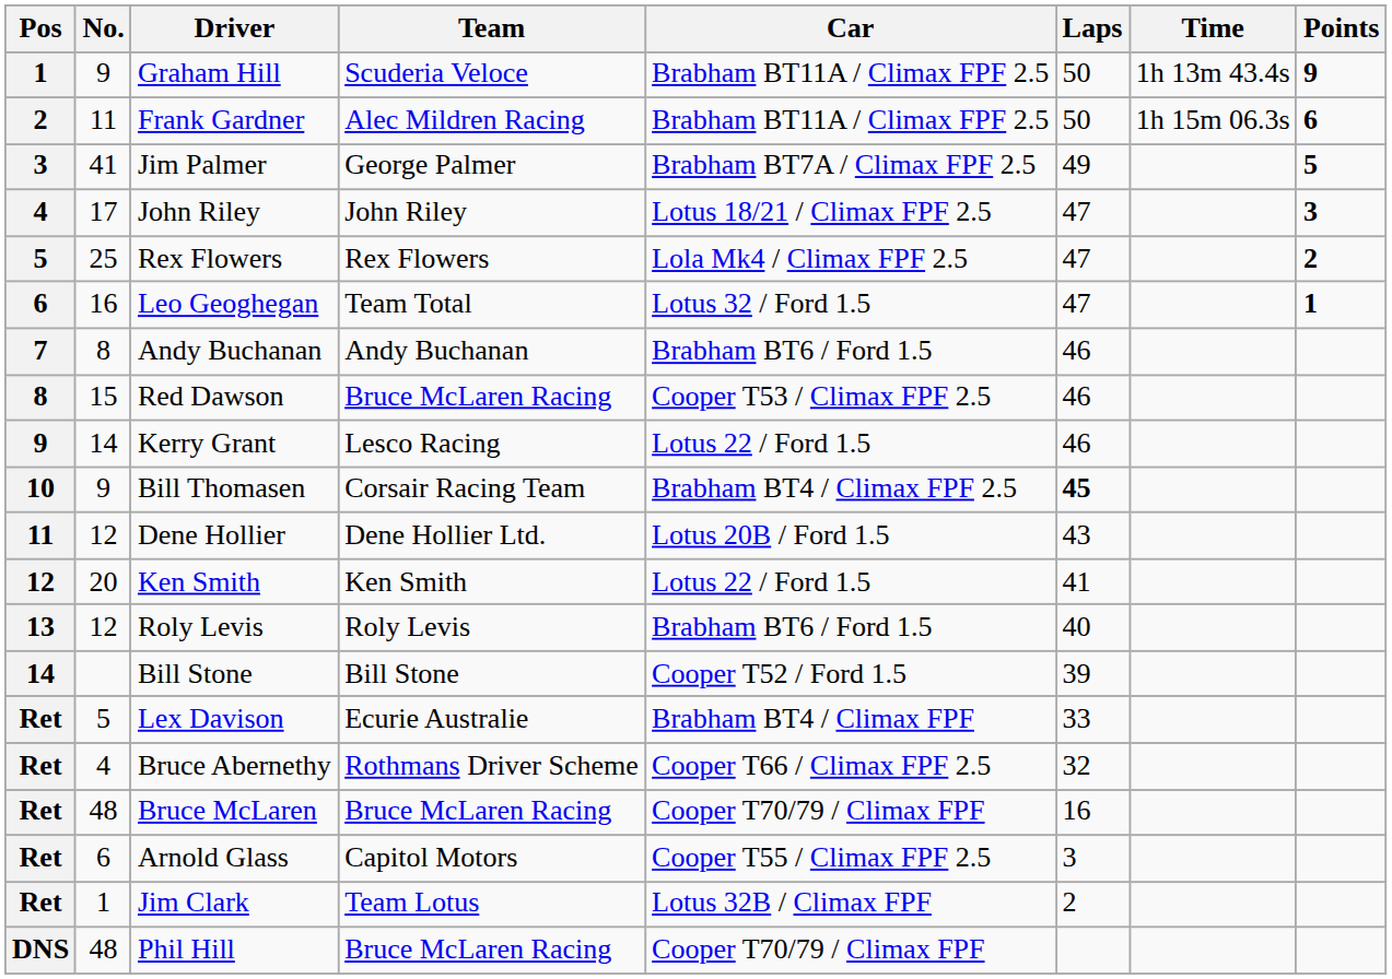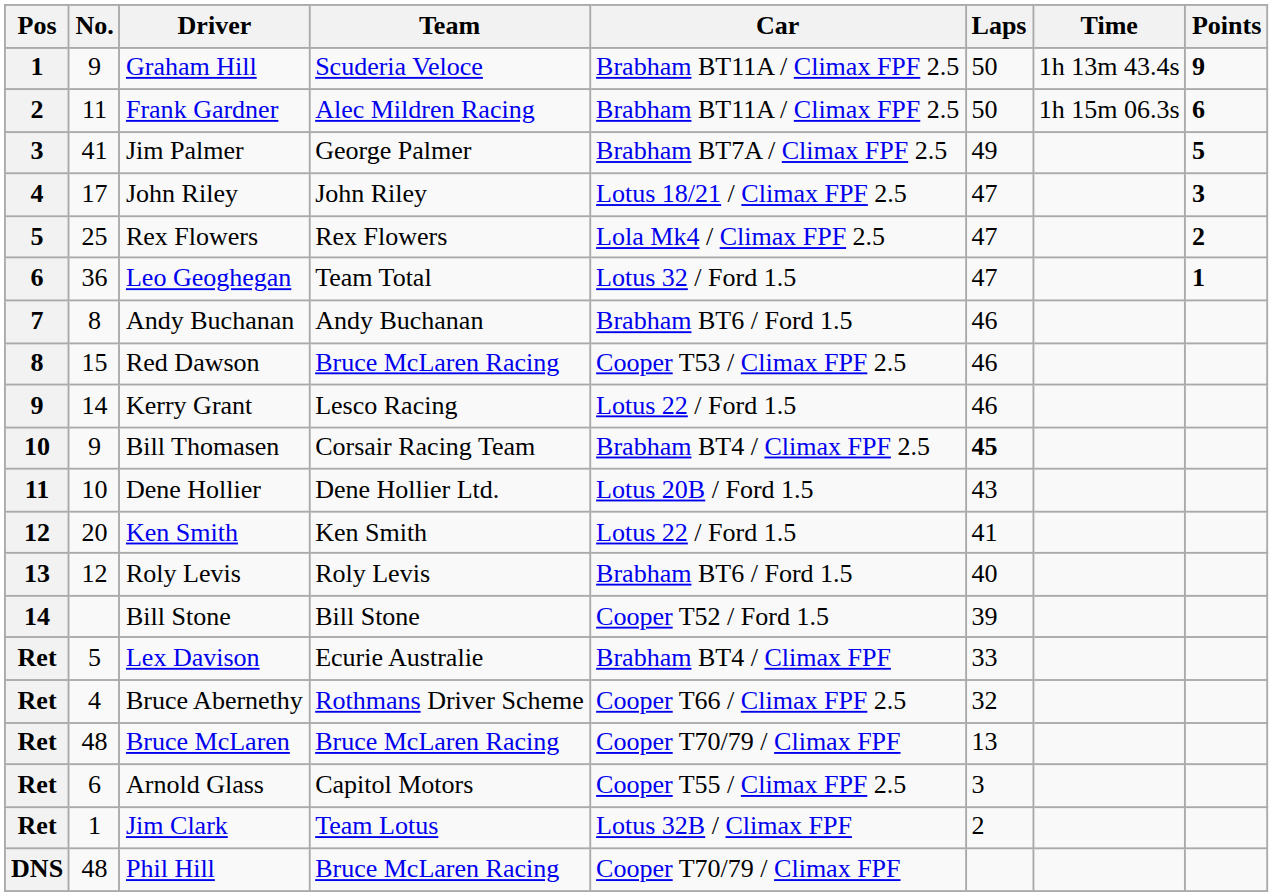 <table class="wikitable" style="font-size: 87%;">
 <tr>
 <th>Pos</th>
 <th>No.</th>
 <th>Driver</th>
 <th>Team</th>
 <th>Car</th>
 <th>Laps</th>
 <th>Time</th>
 <th>Points</th>
 </tr>
 <tr>
 <th>1</th>
 <td align="center">9</td>
 <td> <a href='#'>Graham Hill</a></td>
 <td><a href='#'>Scuderia Veloce</a></td>
 <td><a href='#'>Brabham</a> BT11A / <a href='#'>Climax FPF</a> 2.5</td>
 <td>50</td>
 <td>1h 13m 43.4s</td>
 <td><strong>9</strong></td>
 </tr>
 <tr>
 <th>2</th>
 <td align="center">11</td>
 <td> <a href='#'>Frank Gardner</a></td>
 <td><a href='#'>Alec Mildren Racing</a></td>
 <td><a href='#'>Brabham</a> BT11A / <a href='#'>Climax FPF</a> 2.5</td>
 <td>50</td>
 <td>1h 15m 06.3s</td>
 <td><strong>6</strong></td>
 </tr>
 <tr>
 <th>3</th>
 <td align="center">41</td>
 <td> Jim Palmer</td>
 <td>George Palmer</td>
 <td><a href='#'>Brabham</a> BT7A / <a href='#'>Climax FPF</a> 2.5</td>
 <td>49</td>
 <td></td>
 <td><strong>5</strong></td>
 </tr>
 <tr>
 <th>4</th>
 <td align="center">17</td>
 <td> John Riley</td>
 <td>John Riley</td>
 <td><a href='#'>Lotus 18/21</a> / <a href='#'>Climax FPF</a> 2.5</td>
 <td>47</td>
 <td></td>
 <td><strong>3</strong></td>
 </tr>
 <tr>
 <th>5</th>
 <td align="center">25</td>
 <td> Rex Flowers</td>
 <td>Rex Flowers</td>
 <td><a href='#'>Lola Mk4</a> / <a href='#'>Climax FPF</a> 2.5</td>
 <td>47</td>
 <td></td>
 <td><strong>2</strong></td>
 </tr>
 <tr>
 <th>6</th>
-<td align="center">16</td>
+<td align="center">36</td>
 <td> <a href='#'>Leo Geoghegan</a></td>
 <td>Team Total</td>
 <td><a href='#'>Lotus 32</a> / Ford 1.5</td>
 <td>47</td>
 <td></td>
 <td><strong>1</strong></td>
 </tr>
 <tr>
 <th>7</th>
 <td align="center">8</td>
 <td> Andy Buchanan</td>
 <td>Andy Buchanan</td>
 <td><a href='#'>Brabham</a> BT6 / Ford 1.5</td>
 <td>46</td>
 <td></td>
 <td></td>
 </tr>
 <tr>
 <th>8</th>
 <td align="center">15</td>
 <td> Red Dawson</td>
 <td><a href='#'>Bruce McLaren Racing</a></td>
 <td><a href='#'>Cooper</a> T53 / <a href='#'>Climax FPF</a> 2.5</td>
 <td>46</td>
 <td></td>
 <td></td>
 </tr>
 <tr>
 <th>9</th>
 <td align="center">14</td>
 <td> Kerry Grant</td>
 <td>Lesco Racing</td>
 <td><a href='#'>Lotus 22</a> / Ford 1.5</td>
 <td>46</td>
 <td></td>
 <td></td>
 </tr>
 <tr>
 <th>10</th>
 <td align="center">9</td>
 <td> Bill Thomasen</td>
 <td>Corsair Racing Team</td>
 <td><a href='#'>Brabham</a> BT4 / <a href='#'>Climax FPF</a> 2.5</td>
 <td><strong>45</strong></td>
 <td></td>
 <td></td>
 </tr>
 <tr>
 <th>11</th>
-<td align="center">12</td>
+<td align="center">10</td>
 <td> Dene Hollier</td>
 <td>Dene Hollier Ltd.</td>
 <td><a href='#'>Lotus 20B</a> / Ford 1.5</td>
 <td>43</td>
 <td></td>
 <td></td>
 </tr>
 <tr>
 <th>12</th>
 <td align="center">20</td>
 <td> <a href='#'>Ken Smith</a></td>
 <td>Ken Smith</td>
 <td><a href='#'>Lotus 22</a> / Ford 1.5</td>
 <td>41</td>
 <td></td>
 <td></td>
 </tr>
 <tr>
 <th>13</th>
 <td align="center">12</td>
 <td> Roly Levis</td>
 <td>Roly Levis</td>
 <td><a href='#'>Brabham</a> BT6 / Ford 1.5</td>
 <td>40</td>
 <td></td>
 <td></td>
 </tr>
 <tr>
 <th>14</th>
 <td></td>
 <td> Bill Stone</td>
 <td>Bill Stone</td>
 <td><a href='#'>Cooper</a> T52 / Ford 1.5</td>
 <td>39</td>
 <td></td>
 <td></td>
 </tr>
 <tr>
 <th>Ret</th>
 <td align="center">5</td>
 <td> <a href='#'>Lex Davison</a></td>
 <td>Ecurie Australie</td>
 <td><a href='#'>Brabham</a> BT4 / <a href='#'>Climax FPF</a></td>
 <td>33</td>
 <td></td>
 <td></td>
 </tr>
 <tr>
 <th>Ret</th>
 <td align="center">4</td>
 <td> Bruce Abernethy</td>
 <td><a href='#'>Rothmans</a> Driver Scheme</td>
 <td><a href='#'>Cooper</a> T66 / <a href='#'>Climax FPF</a> 2.5</td>
 <td>32</td>
 <td></td>
 <td></td>
 </tr>
 <tr>
 <th>Ret</th>
 <td align="center">48</td>
 <td> <a href='#'>Bruce McLaren</a></td>
 <td><a href='#'>Bruce McLaren Racing</a></td>
 <td><a href='#'>Cooper</a> T70/79 / <a href='#'>Climax FPF</a></td>
-<td>16</td>
+<td>13</td>
 <td></td>
 <td></td>
 </tr>
 <tr>
 <th>Ret</th>
 <td align="center">6</td>
 <td> Arnold Glass</td>
 <td>Capitol Motors</td>
 <td><a href='#'>Cooper</a> T55 / <a href='#'>Climax FPF</a> 2.5</td>
 <td>3</td>
 <td></td>
 <td></td>
 </tr>
 <tr>
 <th>Ret</th>
 <td align="center">1</td>
 <td> <a href='#'>Jim Clark</a></td>
 <td><a href='#'>Team Lotus</a></td>
 <td><a href='#'>Lotus 32B</a> / <a href='#'>Climax FPF</a></td>
 <td>2</td>
 <td></td>
 <td></td>
 </tr>
 <tr>
 <th>DNS</th>
 <td align="center">48</td>
 <td> <a href='#'>Phil Hill</a></td>
 <td><a href='#'>Bruce McLaren Racing</a></td>
 <td><a href='#'>Cooper</a> T70/79 / <a href='#'>Climax FPF</a></td>
 <td></td>
 <td></td>
 <td></td>
 </tr>
 <tr>
 </tr>
 </table>
